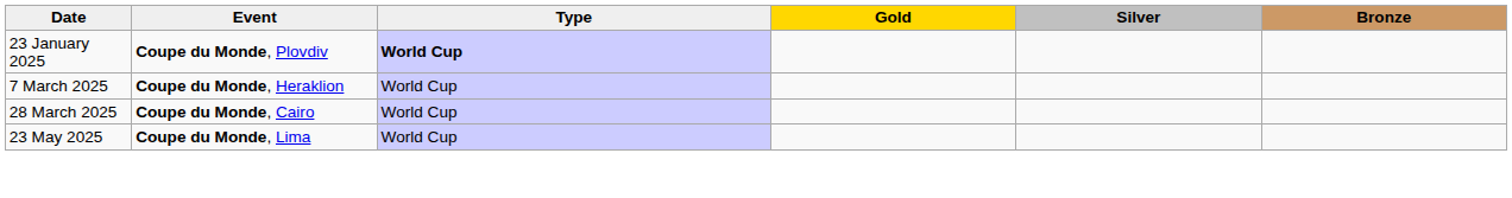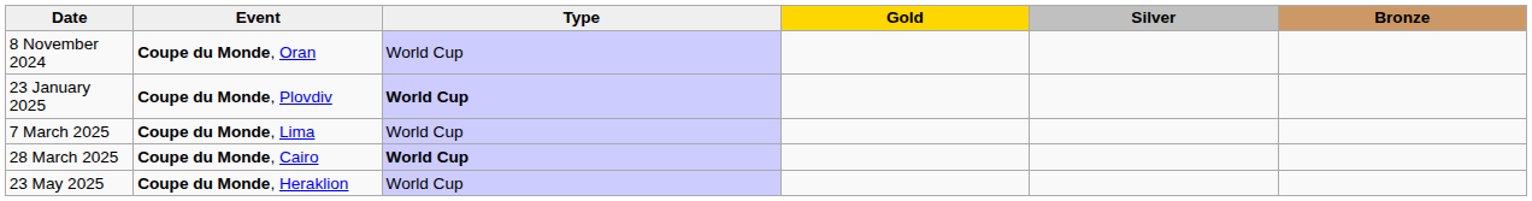 <table class="wikitable sortable" style="font-size: 85%" width="100%">
 <tr align=center>
 <th scope=col style="width:100px; background: #efefef;">Date</th>
 <th scope=col style="width:200px; background: #efefef;">Event</th>
 <th scope=col style="background: #efefef;">Type</th>
 <th scope=col colspan=1 style="width:200px; background: gold;">Gold</th>
 <th scope=col colspan=1 style="width:200px; background: silver;">Silver</th>
 <th scope=col colspan=1 style="width:200px; background: #cc9966;">Bronze</th>
+</tr>
+<tr>
+<td>8 November 2024</td>
+<td><strong>Coupe du Monde</strong>, <a href='#'>Oran</a></td>
+<td bgcolor="#ccccff">World Cup</td>
+<td></td>
+<td></td>
+<td><br></td>
 </tr>
 <tr>
 <td>23 January 2025</td>
 <td><strong>Coupe du Monde</strong>, <a href='#'>Plovdiv</a></td>
 <td bgcolor="#ccccff"><strong>World Cup</strong></td>
 <td></td>
 <td></td>
 <td><br></td>
 </tr>
 <tr>
 <td>7 March 2025</td>
-<td><strong>Coupe du Monde</strong>, <a href='#'>Heraklion</a></td>
+<td><strong>Coupe du Monde</strong>, <a href='#'>Lima</a></td>
 <td bgcolor="#ccccff">World Cup</td>
 <td></td>
 <td></td>
 <td><br></td>
 </tr>
 <tr>
 <td>28 March 2025</td>
 <td><strong>Coupe du Monde</strong>, <a href='#'>Cairo</a></td>
-<td bgcolor="#ccccff">World Cup</td>
+<td bgcolor="#ccccff"><strong>World Cup</strong></td>
 <td></td>
 <td></td>
 <td><br></td>
 </tr>
 <tr>
 <td>23 May 2025</td>
-<td><strong>Coupe du Monde</strong>, <a href='#'>Lima</a></td>
+<td><strong>Coupe du Monde</strong>, <a href='#'>Heraklion</a></td>
 <td bgcolor="#ccccff">World Cup</td>
 <td></td>
 <td></td>
 <td><br></td>
 </tr>
 </table>
